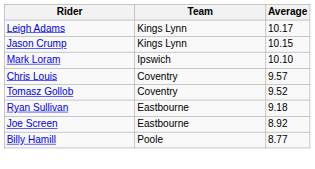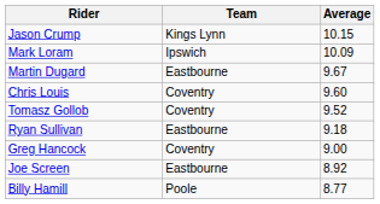 <table class="wikitable" style="font-size: 100%">
 <tr>
 <th width=200>Rider</th>
 <th width=200>Team</th>
 <th width=40>Average</th>
-</tr>
-<tr>
-<td align="left"> <a href='#'>Leigh Adams</a></td>
-<td>Kings Lynn</td>
-<td>10.17</td>
 </tr>
 <tr>
 <td align="left"> <a href='#'>Jason Crump</a></td>
 <td>Kings Lynn</td>
 <td>10.15</td>
 </tr>
 <tr>
 <td align="left"> <a href='#'>Mark Loram</a></td>
 <td>Ipswich</td>
-<td>10.10</td>
+<td>10.09</td>
+</tr>
+<tr>
+<td align="left"> <a href='#'>Martin Dugard</a></td>
+<td>Eastbourne</td>
+<td>9.67</td>
 </tr>
 <tr>
 <td align="left"> <a href='#'>Chris Louis</a></td>
 <td>Coventry</td>
-<td>9.57</td>
+<td>9.60</td>
 </tr>
 <tr>
 <td align="left"> <a href='#'>Tomasz Gollob</a></td>
 <td>Coventry</td>
 <td>9.52</td>
 </tr>
 <tr>
 <td align="left"> <a href='#'>Ryan Sullivan</a></td>
 <td>Eastbourne</td>
 <td>9.18</td>
 </tr>
 <tr>
+<td align="left"> <a href='#'>Greg Hancock</a></td>
+<td>Coventry</td>
+<td>9.00</td>
+</tr>
+<tr>
 <td align="left"> <a href='#'>Joe Screen</a></td>
 <td>Eastbourne</td>
 <td>8.92</td>
 </tr>
 <tr>
 <td align="left"> <a href='#'>Billy Hamill</a></td>
 <td>Poole</td>
 <td>8.77</td>
 </tr>
 </table>
